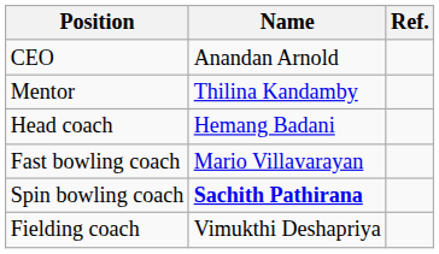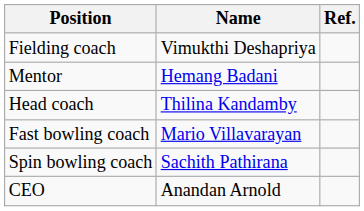 <table class="wikitable">
 <tr>
 <th>Position</th>
 <th>Name</th>
 <th>Ref.</th>
 </tr>
 <tr>
-<td>CEO</td>
-<td>Anandan Arnold</td>
+<td>Fielding coach</td>
+<td>Vimukthi Deshapriya</td>
 <td></td>
 </tr>
 <tr>
 <td>Mentor</td>
-<td><a href='#'>Thilina Kandamby</a></td>
+<td><a href='#'>Hemang Badani</a></td>
 <td></td>
 </tr>
 <tr>
 <td>Head coach</td>
-<td><a href='#'>Hemang Badani</a></td>
+<td><a href='#'>Thilina Kandamby</a></td>
 <td></td>
 </tr>
 <tr>
 <td>Fast bowling coach</td>
 <td><a href='#'>Mario Villavarayan</a></td>
 <td></td>
 </tr>
 <tr>
 <td>Spin bowling coach</td>
-<td><strong><a href='#'>Sachith Pathirana</a></strong></td>
+<td><a href='#'>Sachith Pathirana</a></td>
 <td></td>
 </tr>
 <tr>
-<td>Fielding coach</td>
-<td>Vimukthi Deshapriya</td>
+<td>CEO</td>
+<td>Anandan Arnold</td>
 <td></td>
 </tr>
 </table>
